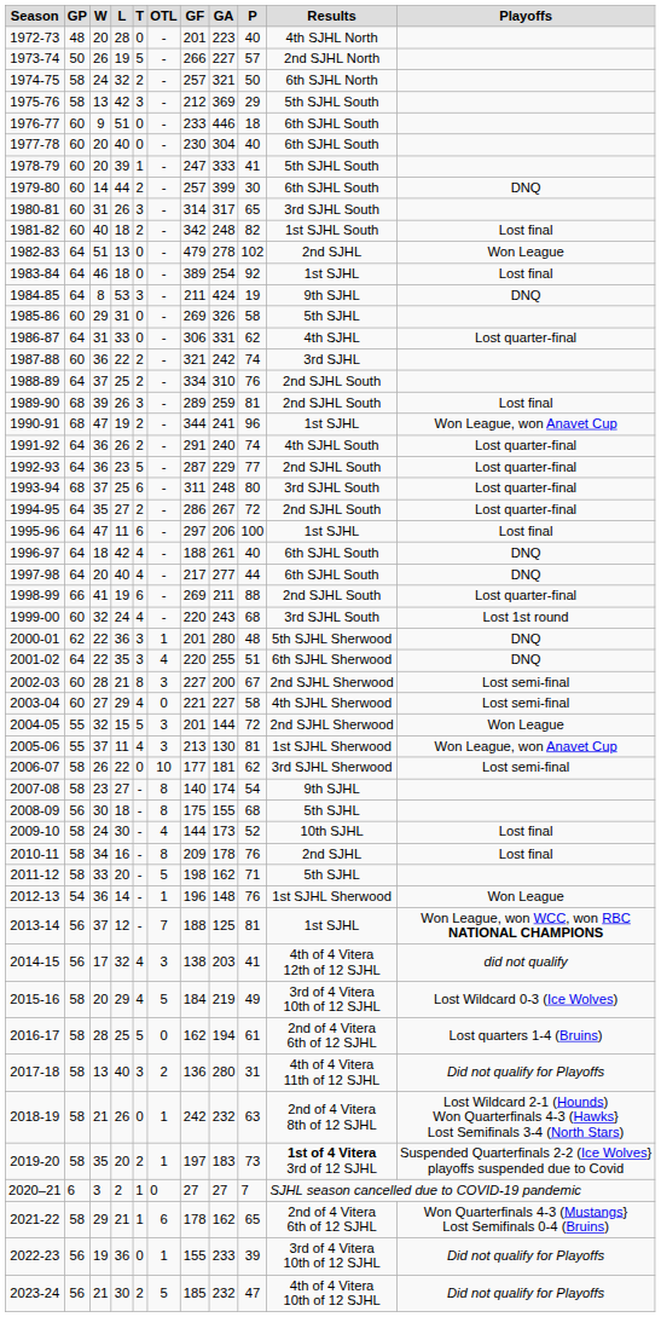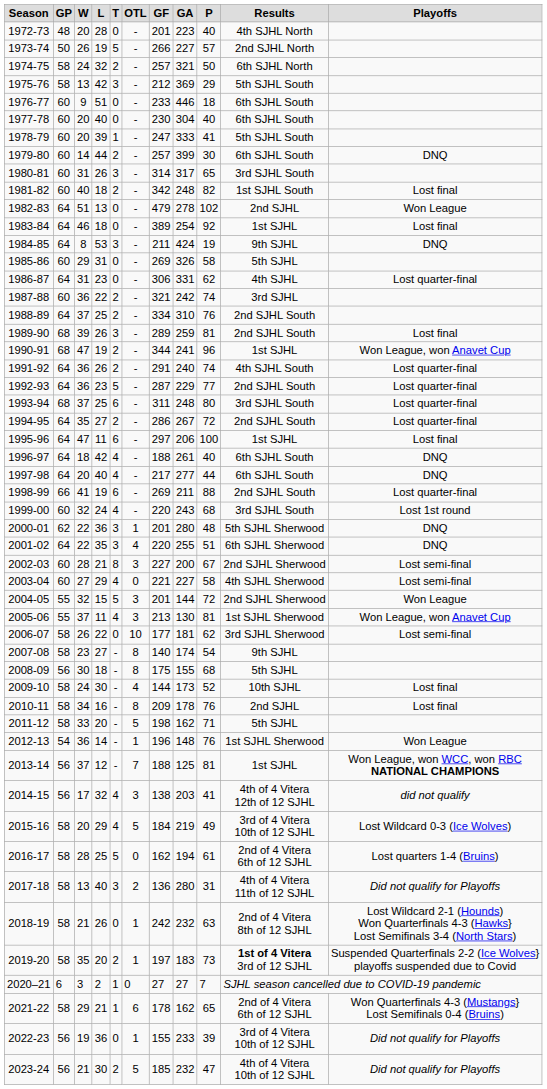 <table class="wikitable">
 <tr align="center"  bgcolor="#dddddd">
 <td><strong>Season</strong></td>
 <td><strong>GP</strong></td>
 <td><strong>W</strong></td>
 <td><strong>L</strong></td>
 <td><strong>T</strong></td>
 <td><strong>OTL</strong></td>
 <td><strong>GF</strong></td>
 <td><strong>GA</strong></td>
 <td><strong>P</strong></td>
 <td><strong>Results</strong></td>
 <td><strong>Playoffs</strong></td>
 </tr>
 <tr align="center">
 <td>1972-73</td>
 <td>48</td>
 <td>20</td>
 <td>28</td>
 <td>0</td>
 <td>-</td>
 <td>201</td>
 <td>223</td>
 <td>40</td>
 <td>4th SJHL North</td>
 <td></td>
 </tr>
 <tr align="center">
 <td>1973-74</td>
 <td>50</td>
 <td>26</td>
 <td>19</td>
 <td>5</td>
 <td>-</td>
 <td>266</td>
 <td>227</td>
 <td>57</td>
 <td>2nd SJHL North</td>
 <td></td>
 </tr>
 <tr align="center">
 <td>1974-75</td>
 <td>58</td>
 <td>24</td>
 <td>32</td>
 <td>2</td>
 <td>-</td>
 <td>257</td>
 <td>321</td>
 <td>50</td>
 <td>6th SJHL North</td>
 <td></td>
 </tr>
 <tr align="center">
 <td>1975-76</td>
 <td>58</td>
 <td>13</td>
 <td>42</td>
 <td>3</td>
 <td>-</td>
 <td>212</td>
 <td>369</td>
 <td>29</td>
 <td>5th SJHL South</td>
 <td></td>
 </tr>
 <tr align="center">
 <td>1976-77</td>
 <td>60</td>
 <td>9</td>
 <td>51</td>
 <td>0</td>
 <td>-</td>
 <td>233</td>
 <td>446</td>
 <td>18</td>
 <td>6th SJHL South</td>
 <td></td>
 </tr>
 <tr align="center">
 <td>1977-78</td>
 <td>60</td>
 <td>20</td>
 <td>40</td>
 <td>0</td>
 <td>-</td>
 <td>230</td>
 <td>304</td>
 <td>40</td>
 <td>6th SJHL South</td>
 <td></td>
 </tr>
 <tr align="center">
 <td>1978-79</td>
 <td>60</td>
 <td>20</td>
 <td>39</td>
 <td>1</td>
 <td>-</td>
 <td>247</td>
 <td>333</td>
 <td>41</td>
 <td>5th SJHL South</td>
 <td></td>
 </tr>
 <tr align="center">
 <td>1979-80</td>
 <td>60</td>
 <td>14</td>
 <td>44</td>
 <td>2</td>
 <td>-</td>
 <td>257</td>
 <td>399</td>
 <td>30</td>
 <td>6th SJHL South</td>
 <td>DNQ</td>
 </tr>
 <tr align="center">
 <td>1980-81</td>
 <td>60</td>
 <td>31</td>
 <td>26</td>
 <td>3</td>
 <td>-</td>
 <td>314</td>
 <td>317</td>
 <td>65</td>
 <td>3rd SJHL South</td>
 <td></td>
 </tr>
 <tr align="center">
 <td>1981-82</td>
 <td>60</td>
 <td>40</td>
 <td>18</td>
 <td>2</td>
 <td>-</td>
 <td>342</td>
 <td>248</td>
 <td>82</td>
 <td>1st SJHL South</td>
 <td>Lost final</td>
 </tr>
 <tr align="center">
 <td>1982-83</td>
 <td>64</td>
 <td>51</td>
 <td>13</td>
 <td>0</td>
 <td>-</td>
 <td>479</td>
 <td>278</td>
 <td>102</td>
 <td>2nd SJHL</td>
 <td>Won League</td>
 </tr>
 <tr align="center">
 <td>1983-84</td>
 <td>64</td>
 <td>46</td>
 <td>18</td>
 <td>0</td>
 <td>-</td>
 <td>389</td>
 <td>254</td>
 <td>92</td>
 <td>1st SJHL</td>
 <td>Lost final</td>
 </tr>
 <tr align="center">
 <td>1984-85</td>
 <td>64</td>
 <td>8</td>
 <td>53</td>
 <td>3</td>
 <td>-</td>
 <td>211</td>
 <td>424</td>
 <td>19</td>
 <td>9th SJHL</td>
 <td>DNQ</td>
 </tr>
 <tr align="center">
 <td>1985-86</td>
 <td>60</td>
 <td>29</td>
 <td>31</td>
 <td>0</td>
 <td>-</td>
 <td>269</td>
 <td>326</td>
 <td>58</td>
 <td>5th SJHL</td>
 <td></td>
 </tr>
 <tr align="center">
 <td>1986-87</td>
 <td>64</td>
 <td>31</td>
-<td>33</td>
+<td>23</td>
 <td>0</td>
 <td>-</td>
 <td>306</td>
 <td>331</td>
 <td>62</td>
 <td>4th SJHL</td>
 <td>Lost quarter-final</td>
 </tr>
 <tr align="center">
 <td>1987-88</td>
 <td>60</td>
 <td>36</td>
 <td>22</td>
 <td>2</td>
 <td>-</td>
 <td>321</td>
 <td>242</td>
 <td>74</td>
 <td>3rd SJHL</td>
 <td></td>
 </tr>
 <tr align="center">
 <td>1988-89</td>
 <td>64</td>
 <td>37</td>
 <td>25</td>
 <td>2</td>
 <td>-</td>
 <td>334</td>
 <td>310</td>
 <td>76</td>
 <td>2nd SJHL South</td>
 <td></td>
 </tr>
 <tr align="center">
 <td>1989-90</td>
 <td>68</td>
 <td>39</td>
 <td>26</td>
 <td>3</td>
 <td>-</td>
 <td>289</td>
 <td>259</td>
 <td>81</td>
 <td>2nd SJHL South</td>
 <td>Lost final</td>
 </tr>
 <tr align="center">
 <td>1990-91</td>
 <td>68</td>
 <td>47</td>
 <td>19</td>
 <td>2</td>
 <td>-</td>
 <td>344</td>
 <td>241</td>
 <td>96</td>
 <td>1st SJHL</td>
 <td>Won League, won <a href='#'>Anavet Cup</a></td>
 </tr>
 <tr align="center">
 <td>1991-92</td>
 <td>64</td>
 <td>36</td>
 <td>26</td>
 <td>2</td>
 <td>-</td>
 <td>291</td>
 <td>240</td>
 <td>74</td>
 <td>4th SJHL South</td>
 <td>Lost quarter-final</td>
 </tr>
 <tr align="center">
 <td>1992-93</td>
 <td>64</td>
 <td>36</td>
 <td>23</td>
 <td>5</td>
 <td>-</td>
 <td>287</td>
 <td>229</td>
 <td>77</td>
 <td>2nd SJHL South</td>
 <td>Lost quarter-final</td>
 </tr>
 <tr align="center">
 <td>1993-94</td>
 <td>68</td>
 <td>37</td>
 <td>25</td>
 <td>6</td>
 <td>-</td>
 <td>311</td>
 <td>248</td>
 <td>80</td>
 <td>3rd SJHL South</td>
 <td>Lost quarter-final</td>
 </tr>
 <tr align="center">
 <td>1994-95</td>
 <td>64</td>
 <td>35</td>
 <td>27</td>
 <td>2</td>
 <td>-</td>
 <td>286</td>
 <td>267</td>
 <td>72</td>
 <td>2nd SJHL South</td>
 <td>Lost quarter-final</td>
 </tr>
 <tr align="center">
 <td>1995-96</td>
 <td>64</td>
 <td>47</td>
 <td>11</td>
 <td>6</td>
 <td>-</td>
 <td>297</td>
 <td>206</td>
 <td>100</td>
 <td>1st SJHL</td>
 <td>Lost final</td>
 </tr>
 <tr align="center">
 <td>1996-97</td>
 <td>64</td>
 <td>18</td>
 <td>42</td>
 <td>4</td>
 <td>-</td>
 <td>188</td>
 <td>261</td>
 <td>40</td>
 <td>6th SJHL South</td>
 <td>DNQ</td>
 </tr>
 <tr align="center">
 <td>1997-98</td>
 <td>64</td>
 <td>20</td>
 <td>40</td>
 <td>4</td>
 <td>-</td>
 <td>217</td>
 <td>277</td>
 <td>44</td>
 <td>6th SJHL South</td>
 <td>DNQ</td>
 </tr>
 <tr align="center">
 <td>1998-99</td>
 <td>66</td>
 <td>41</td>
 <td>19</td>
 <td>6</td>
 <td>-</td>
 <td>269</td>
 <td>211</td>
 <td>88</td>
 <td>2nd SJHL South</td>
 <td>Lost quarter-final</td>
 </tr>
 <tr align="center">
 <td>1999-00</td>
 <td>60</td>
 <td>32</td>
 <td>24</td>
 <td>4</td>
 <td>-</td>
 <td>220</td>
 <td>243</td>
 <td>68</td>
 <td>3rd SJHL South</td>
 <td>Lost 1st round</td>
 </tr>
 <tr align="center">
 <td>2000-01</td>
 <td>62</td>
 <td>22</td>
 <td>36</td>
 <td>3</td>
 <td>1</td>
 <td>201</td>
 <td>280</td>
 <td>48</td>
 <td>5th SJHL Sherwood</td>
 <td>DNQ</td>
 </tr>
 <tr align="center">
 <td>2001-02</td>
 <td>64</td>
 <td>22</td>
 <td>35</td>
 <td>3</td>
 <td>4</td>
 <td>220</td>
 <td>255</td>
 <td>51</td>
 <td>6th SJHL Sherwood</td>
 <td>DNQ</td>
 </tr>
 <tr align="center">
 <td>2002-03</td>
 <td>60</td>
 <td>28</td>
 <td>21</td>
 <td>8</td>
 <td>3</td>
 <td>227</td>
 <td>200</td>
 <td>67</td>
 <td>2nd SJHL Sherwood</td>
 <td>Lost semi-final</td>
 </tr>
 <tr align="center">
 <td>2003-04</td>
 <td>60</td>
 <td>27</td>
 <td>29</td>
 <td>4</td>
 <td>0</td>
 <td>221</td>
 <td>227</td>
 <td>58</td>
 <td>4th SJHL Sherwood</td>
 <td>Lost semi-final</td>
 </tr>
 <tr align="center">
 <td>2004-05</td>
 <td>55</td>
 <td>32</td>
 <td>15</td>
 <td>5</td>
 <td>3</td>
 <td>201</td>
 <td>144</td>
 <td>72</td>
 <td>2nd SJHL Sherwood</td>
 <td>Won League</td>
 </tr>
 <tr align="center">
 <td>2005-06</td>
 <td>55</td>
 <td>37</td>
 <td>11</td>
 <td>4</td>
 <td>3</td>
 <td>213</td>
 <td>130</td>
 <td>81</td>
 <td>1st SJHL Sherwood</td>
 <td>Won League, won <a href='#'>Anavet Cup</a></td>
 </tr>
 <tr align="center">
 <td>2006-07</td>
 <td>58</td>
 <td>26</td>
 <td>22</td>
 <td>0</td>
 <td>10</td>
 <td>177</td>
 <td>181</td>
 <td>62</td>
 <td>3rd SJHL Sherwood</td>
 <td>Lost semi-final</td>
 </tr>
 <tr align="center">
 <td>2007-08</td>
 <td>58</td>
 <td>23</td>
 <td>27</td>
 <td>-</td>
 <td>8</td>
 <td>140</td>
 <td>174</td>
 <td>54</td>
 <td>9th SJHL</td>
 <td></td>
 </tr>
 <tr align="center">
 <td>2008-09</td>
 <td>56</td>
 <td>30</td>
 <td>18</td>
 <td>-</td>
 <td>8</td>
 <td>175</td>
 <td>155</td>
 <td>68</td>
 <td>5th SJHL</td>
 <td></td>
 </tr>
 <tr align="center">
 <td>2009-10</td>
 <td>58</td>
 <td>24</td>
 <td>30</td>
 <td>-</td>
 <td>4</td>
 <td>144</td>
 <td>173</td>
 <td>52</td>
 <td>10th SJHL</td>
 <td>Lost final</td>
 </tr>
 <tr align="center">
 <td>2010-11</td>
 <td>58</td>
 <td>34</td>
 <td>16</td>
 <td>-</td>
 <td>8</td>
 <td>209</td>
 <td>178</td>
 <td>76</td>
 <td>2nd SJHL</td>
 <td>Lost final</td>
 </tr>
 <tr align="center">
 <td>2011-12</td>
 <td>58</td>
 <td>33</td>
 <td>20</td>
 <td>-</td>
 <td>5</td>
 <td>198</td>
 <td>162</td>
 <td>71</td>
 <td>5th SJHL</td>
 <td></td>
 </tr>
 <tr align="center">
 <td>2012-13</td>
 <td>54</td>
 <td>36</td>
 <td>14</td>
 <td>-</td>
 <td>1</td>
 <td>196</td>
 <td>148</td>
 <td>76</td>
 <td>1st SJHL Sherwood</td>
 <td>Won League</td>
 </tr>
 <tr align="center">
 <td>2013-14</td>
 <td>56</td>
 <td>37</td>
 <td>12</td>
 <td>-</td>
 <td>7</td>
 <td>188</td>
 <td>125</td>
 <td>81</td>
 <td>1st SJHL</td>
 <td>Won League, won <a href='#'>WCC</a>, won <a href='#'>RBC</a><br><strong>NATIONAL CHAMPIONS</strong></td>
 </tr>
 <tr align="center">
 <td>2014-15</td>
 <td>56</td>
 <td>17</td>
 <td>32</td>
 <td>4</td>
 <td>3</td>
 <td>138</td>
 <td>203</td>
 <td>41</td>
 <td>4th of 4 Vitera<br>12th of 12 SJHL</td>
 <td><em>did not qualify</em></td>
 </tr>
 <tr align="center">
 <td>2015-16</td>
 <td>58</td>
 <td>20</td>
 <td>29</td>
 <td>4</td>
 <td>5</td>
 <td>184</td>
 <td>219</td>
 <td>49</td>
 <td>3rd of 4 Vitera<br>10th of 12 SJHL</td>
 <td>Lost Wildcard 0-3 (<a href='#'>Ice Wolves</a>)</td>
 </tr>
 <tr align="center">
 <td>2016-17</td>
 <td>58</td>
 <td>28</td>
 <td>25</td>
 <td>5</td>
 <td>0</td>
 <td>162</td>
 <td>194</td>
 <td>61</td>
 <td>2nd of 4 Vitera<br>6th of 12 SJHL</td>
 <td>Lost quarters 1-4 (<a href='#'>Bruins</a>)</td>
 </tr>
 <tr align="center">
 <td>2017-18</td>
 <td>58</td>
 <td>13</td>
 <td>40</td>
 <td>3</td>
 <td>2</td>
 <td>136</td>
 <td>280</td>
 <td>31</td>
 <td>4th of 4 Vitera<br>11th of 12 SJHL</td>
 <td><em>Did not qualify for Playoffs</em></td>
 </tr>
 <tr align="center">
 <td>2018-19</td>
 <td>58</td>
 <td>21</td>
 <td>26</td>
 <td>0</td>
 <td>1</td>
 <td>242</td>
 <td>232</td>
 <td>63</td>
 <td>2nd of 4 Vitera<br>8th of 12 SJHL</td>
 <td>Lost Wildcard 2-1 (<a href='#'>Hounds</a>)<br>Won Quarterfinals 4-3 (<a href='#'>Hawks</a>}<br>Lost Semifinals 3-4 (<a href='#'>North Stars</a>)</td>
 </tr>
 <tr align="center">
 <td>2019-20</td>
 <td>58</td>
 <td>35</td>
 <td>20</td>
 <td>2</td>
 <td>1</td>
 <td>197</td>
 <td>183</td>
 <td>73</td>
 <td><strong>1st of 4 Vitera</strong><br>3rd of 12 SJHL</td>
 <td>Suspended Quarterfinals 2-2 (<a href='#'>Ice Wolves</a>}<br>playoffs suspended due to Covid</td>
 </tr>
 <tr>
 <td>2020–21</td>
 <td>6</td>
 <td>3</td>
 <td>2</td>
 <td>1</td>
 <td>0</td>
 <td>27</td>
 <td>27</td>
 <td>7</td>
 <td colspan=2><em>SJHL season cancelled due to COVID-19 pandemic</em></td>
 </tr>
 <tr align="center">
 <td>2021-22</td>
 <td>58</td>
 <td>29</td>
 <td>21</td>
 <td>1</td>
 <td>6</td>
 <td>178</td>
 <td>162</td>
 <td>65</td>
 <td>2nd of 4 Vitera<br>6th of 12 SJHL</td>
 <td>Won Quarterfinals 4-3 (<a href='#'>Mustangs</a>}<br>Lost Semifinals 0-4 (<a href='#'>Bruins</a>)</td>
 </tr>
 <tr align="center">
 <td>2022-23</td>
 <td>56</td>
 <td>19</td>
 <td>36</td>
 <td>0</td>
 <td>1</td>
 <td>155</td>
 <td>233</td>
 <td>39</td>
 <td>3rd of 4 Vitera<br>10th of 12 SJHL</td>
 <td><em>Did not qualify for Playoffs</em></td>
 </tr>
 <tr align="center">
 <td>2023-24</td>
 <td>56</td>
 <td>21</td>
 <td>30</td>
 <td>2</td>
 <td>5</td>
 <td>185</td>
 <td>232</td>
 <td>47</td>
 <td>4th of 4 Vitera<br>10th of 12 SJHL</td>
 <td><em>Did not qualify for Playoffs</em></td>
 </tr>
 </table>
